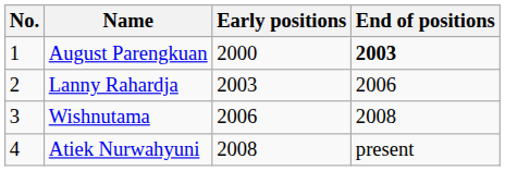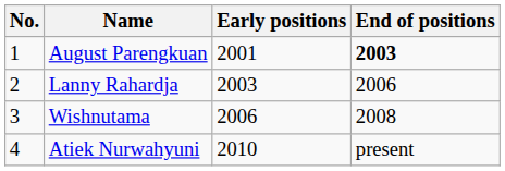 <table class="wikitable">
 <tr>
 <th>No.</th>
 <th>Name</th>
 <th>Early positions</th>
 <th>End of positions</th>
 </tr>
 <tr>
 <td>1</td>
 <td><a href='#'>August Parengkuan</a></td>
-<td>2000</td>
+<td>2001</td>
 <td><strong>2003</strong></td>
 </tr>
 <tr>
 <td>2</td>
 <td><a href='#'>Lanny Rahardja</a></td>
 <td>2003</td>
 <td>2006</td>
 </tr>
 <tr>
 <td>3</td>
 <td><a href='#'>Wishnutama</a></td>
 <td>2006</td>
 <td>2008</td>
 </tr>
 <tr>
 <td>4</td>
 <td><a href='#'>Atiek Nurwahyuni</a></td>
-<td>2008</td>
+<td>2010</td>
 <td>present</td>
 </tr>
 </table>
